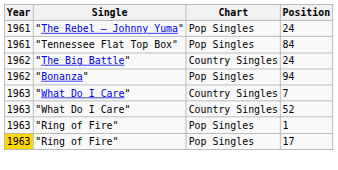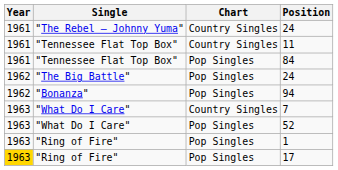 <table class="wikitable">
 <tr>
 <th align="left">Year</th>
 <th align="left">Single</th>
 <th align="left">Chart</th>
 <th align="left">Position</th>
 </tr>
 <tr>
 <td align="left">1961</td>
 <td align="left">"<a href='#'>The Rebel – Johnny Yuma</a>"</td>
-<td align="left">Pop Singles</td>
+<td align="left">Country Singles</td>
 <td align="left">24</td>
+</tr>
+<tr>
+<td align="left">1961</td>
+<td align="left">"Tennessee Flat Top Box"</td>
+<td align="left">Country Singles</td>
+<td align="left">11</td>
 </tr>
 <tr>
 <td align="left">1961</td>
 <td align="left">"Tennessee Flat Top Box"</td>
 <td align="left">Pop Singles</td>
 <td align="left">84</td>
 </tr>
 <tr>
 <td align="left">1962</td>
 <td align="left">"<a href='#'>The Big Battle</a>"</td>
-<td align="left">Country Singles</td>
+<td align="left">Pop Singles</td>
 <td align="left">24</td>
 </tr>
 <tr>
 <td align="left">1962</td>
 <td align="left">"<a href='#'>Bonanza</a>"</td>
 <td align="left">Pop Singles</td>
 <td align="left">94</td>
 </tr>
 <tr>
 <td align="left">1963</td>
 <td align="left">"<a href='#'>What Do I Care</a>"</td>
 <td align="left">Country Singles</td>
 <td align="left">7</td>
 </tr>
 <tr>
 <td align="left">1963</td>
 <td align="left">"What Do I Care"</td>
-<td align="left">Country Singles</td>
+<td align="left">Pop Singles</td>
 <td align="left">52</td>
 </tr>
 <tr>
 <td align="left">1963</td>
 <td align="left">"Ring of Fire"</td>
 <td align="left">Pop Singles</td>
 <td align="left">1</td>
 </tr>
 <tr>
 <td align="left" style="background: gold;">1963</td>
 <td align="left">"Ring of Fire"</td>
 <td align="left">Pop Singles</td>
 <td align="left">17</td>
 </tr>
 </table>
